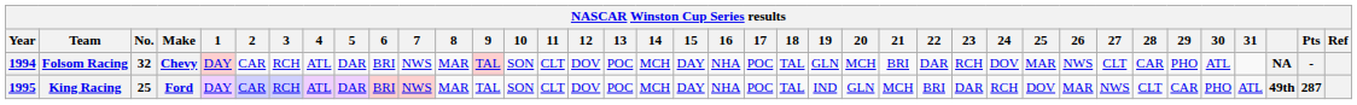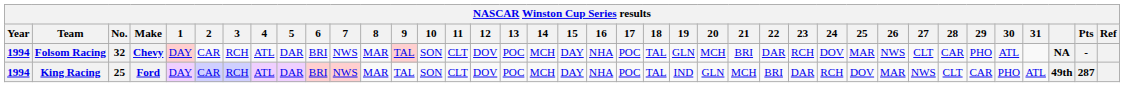 <table class="wikitable" style="text-align:center; font-size:75%">
 <tr>
 <th colspan=45><a href='#'>NASCAR</a> <a href='#'>Winston Cup Series</a> results</th>
 </tr>
 <tr>
 <th>Year</th>
 <th>Team</th>
 <th>No.</th>
 <th>Make</th>
 <th>1</th>
 <th>2</th>
 <th>3</th>
 <th>4</th>
 <th>5</th>
 <th>6</th>
 <th>7</th>
 <th>8</th>
 <th>9</th>
 <th>10</th>
 <th>11</th>
 <th>12</th>
 <th>13</th>
 <th>14</th>
 <th>15</th>
 <th>16</th>
 <th>17</th>
 <th>18</th>
 <th>19</th>
 <th>20</th>
 <th>21</th>
 <th>22</th>
 <th>23</th>
 <th>24</th>
 <th>25</th>
 <th>26</th>
 <th>27</th>
 <th>28</th>
 <th>29</th>
 <th>30</th>
 <th>31</th>
 <th></th>
 <th>Pts</th>
 <th>Ref</th>
 </tr>
 <tr>
 <th><a href='#'>1994</a></th>
 <th><a href='#'>Folsom Racing</a></th>
 <th>32</th>
 <th><a href='#'>Chevy</a></th>
 <td style="background:#FFCFCF;"><a href='#'>DAY</a><br></td>
 <td><a href='#'>CAR</a></td>
 <td><a href='#'>RCH</a></td>
 <td><a href='#'>ATL</a></td>
 <td><a href='#'>DAR</a></td>
 <td><a href='#'>BRI</a></td>
 <td><a href='#'>NWS</a></td>
 <td><a href='#'>MAR</a></td>
 <td style="background:#FFCFCF;"><a href='#'>TAL</a><br></td>
 <td><a href='#'>SON</a></td>
 <td><a href='#'>CLT</a></td>
 <td><a href='#'>DOV</a></td>
 <td><a href='#'>POC</a></td>
 <td><a href='#'>MCH</a></td>
 <td><a href='#'>DAY</a></td>
 <td><a href='#'>NHA</a></td>
 <td><a href='#'>POC</a></td>
 <td><a href='#'>TAL</a></td>
 <td><a href='#'>GLN</a></td>
 <td><a href='#'>MCH</a></td>
 <td><a href='#'>BRI</a></td>
 <td><a href='#'>DAR</a></td>
 <td><a href='#'>RCH</a></td>
 <td><a href='#'>DOV</a></td>
 <td><a href='#'>MAR</a></td>
 <td><a href='#'>NWS</a></td>
 <td><a href='#'>CLT</a></td>
 <td><a href='#'>CAR</a></td>
 <td><a href='#'>PHO</a></td>
 <td><a href='#'>ATL</a></td>
 <td></td>
 <th>NA</th>
 <th>-</th>
 <th></th>
 </tr>
 <tr>
-<th><a href='#'>1995</a></th>
+<th><a href='#'>1994</a></th>
 <th><a href='#'>King Racing</a></th>
 <th>25</th>
 <th><a href='#'>Ford</a></th>
 <td style="background:#EFCFFF;"><a href='#'>DAY</a><br></td>
 <td style="background:#CFCFFF;"><a href='#'>CAR</a><br></td>
 <td style="background:#CFCFFF;"><a href='#'>RCH</a><br></td>
 <td style="background:#EFCFFF;"><a href='#'>ATL</a><br></td>
 <td style="background:#EFCFFF;"><a href='#'>DAR</a><br></td>
 <td style="background:#FFCFCF;"><a href='#'>BRI</a><br></td>
 <td style="background:#FFCFCF;"><a href='#'>NWS</a><br></td>
 <td><a href='#'>MAR</a></td>
 <td><a href='#'>TAL</a></td>
 <td><a href='#'>SON</a></td>
 <td><a href='#'>CLT</a></td>
 <td><a href='#'>DOV</a></td>
 <td><a href='#'>POC</a></td>
 <td><a href='#'>MCH</a></td>
 <td><a href='#'>DAY</a></td>
 <td><a href='#'>NHA</a></td>
 <td><a href='#'>POC</a></td>
 <td><a href='#'>TAL</a></td>
 <td><a href='#'>IND</a></td>
 <td><a href='#'>GLN</a></td>
 <td><a href='#'>MCH</a></td>
 <td><a href='#'>BRI</a></td>
 <td><a href='#'>DAR</a></td>
 <td><a href='#'>RCH</a></td>
 <td><a href='#'>DOV</a></td>
 <td><a href='#'>MAR</a></td>
 <td><a href='#'>NWS</a></td>
 <td><a href='#'>CLT</a></td>
 <td><a href='#'>CAR</a></td>
 <td><a href='#'>PHO</a></td>
 <td><a href='#'>ATL</a></td>
 <th>49th</th>
 <th>287</th>
 <th></th>
 </tr>
 </table>
